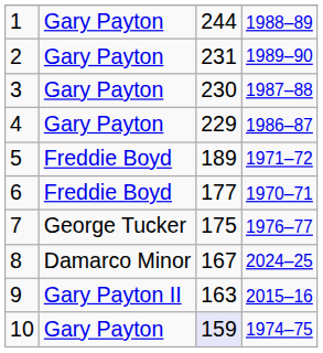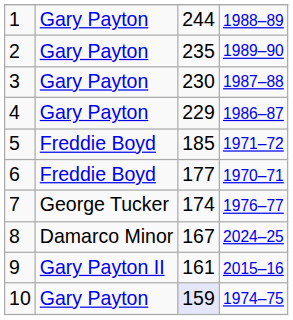 <table class="wikitable">
 <tr>
 </tr>
 <tr>
 <td>1</td>
 <td><a href='#'>Gary Payton</a></td>
 <td>244</td>
 <td style="font-size:80%;"><a href='#'>1988–89</a></td>
 </tr>
 <tr>
 <td>2</td>
 <td><a href='#'>Gary Payton</a></td>
-<td>231</td>
+<td>235</td>
 <td style="font-size:80%;"><a href='#'>1989–90</a></td>
 </tr>
 <tr>
 <td>3</td>
 <td><a href='#'>Gary Payton</a></td>
 <td>230</td>
 <td style="font-size:80%;"><a href='#'>1987–88</a></td>
 </tr>
 <tr>
 <td>4</td>
 <td><a href='#'>Gary Payton</a></td>
 <td>229</td>
 <td style="font-size:80%;"><a href='#'>1986–87</a></td>
 </tr>
 <tr>
 <td>5</td>
 <td><a href='#'>Freddie Boyd</a></td>
-<td>189</td>
+<td>185</td>
 <td style="font-size:80%;"><a href='#'>1971–72</a></td>
 </tr>
 <tr>
 <td>6</td>
 <td><a href='#'>Freddie Boyd</a></td>
 <td>177</td>
 <td style="font-size:80%;"><a href='#'>1970–71</a></td>
 </tr>
 <tr>
 <td>7</td>
 <td>George Tucker</td>
-<td>175</td>
+<td>174</td>
 <td style="font-size:80%;"><a href='#'>1976–77</a></td>
 </tr>
 <tr>
 <td>8</td>
 <td>Damarco Minor</td>
 <td>167</td>
 <td style="font-size:80%;"><a href='#'>2024–25</a></td>
 </tr>
 <tr>
 <td>9</td>
 <td><a href='#'>Gary Payton II</a></td>
-<td>163</td>
+<td>161</td>
 <td style="font-size:80%;"><a href='#'>2015–16</a></td>
 </tr>
 <tr>
 <td>10</td>
 <td><a href='#'>Gary Payton</a></td>
 <td style="background: lavender;">159</td>
 <td style="font-size:80%;"><a href='#'>1974–75</a></td>
 </tr>
 </table>
